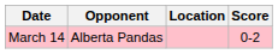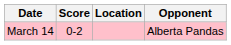 <table class="wikitable">
 <tr>
 <th>Date</th>
+<th>Score</th>
+<th>Location</th>
 <th>Opponent</th>
-<th>Location</th>
-<th>Score</th>
 </tr>
 <tr align="center" bgcolor="pink">
 <td>March 14</td>
+<td>0-2</td>
+<td></td>
 <td>Alberta Pandas</td>
-<td></td>
-<td>0-2</td>
 </tr>
 </table>
